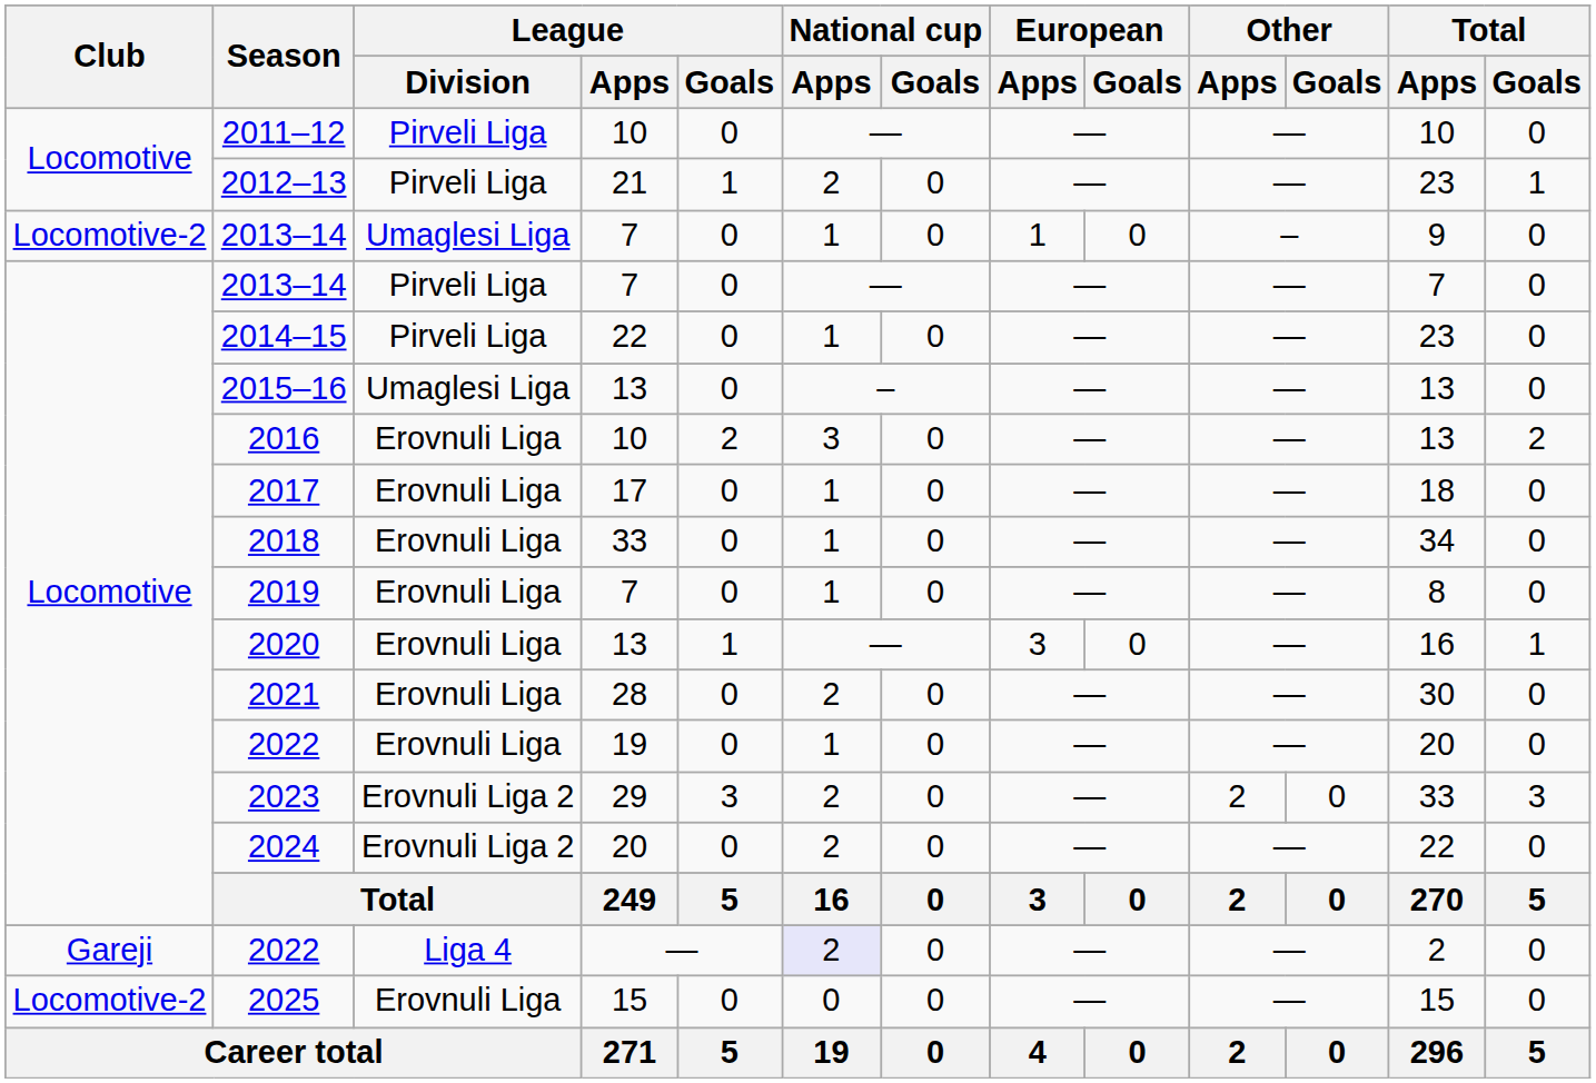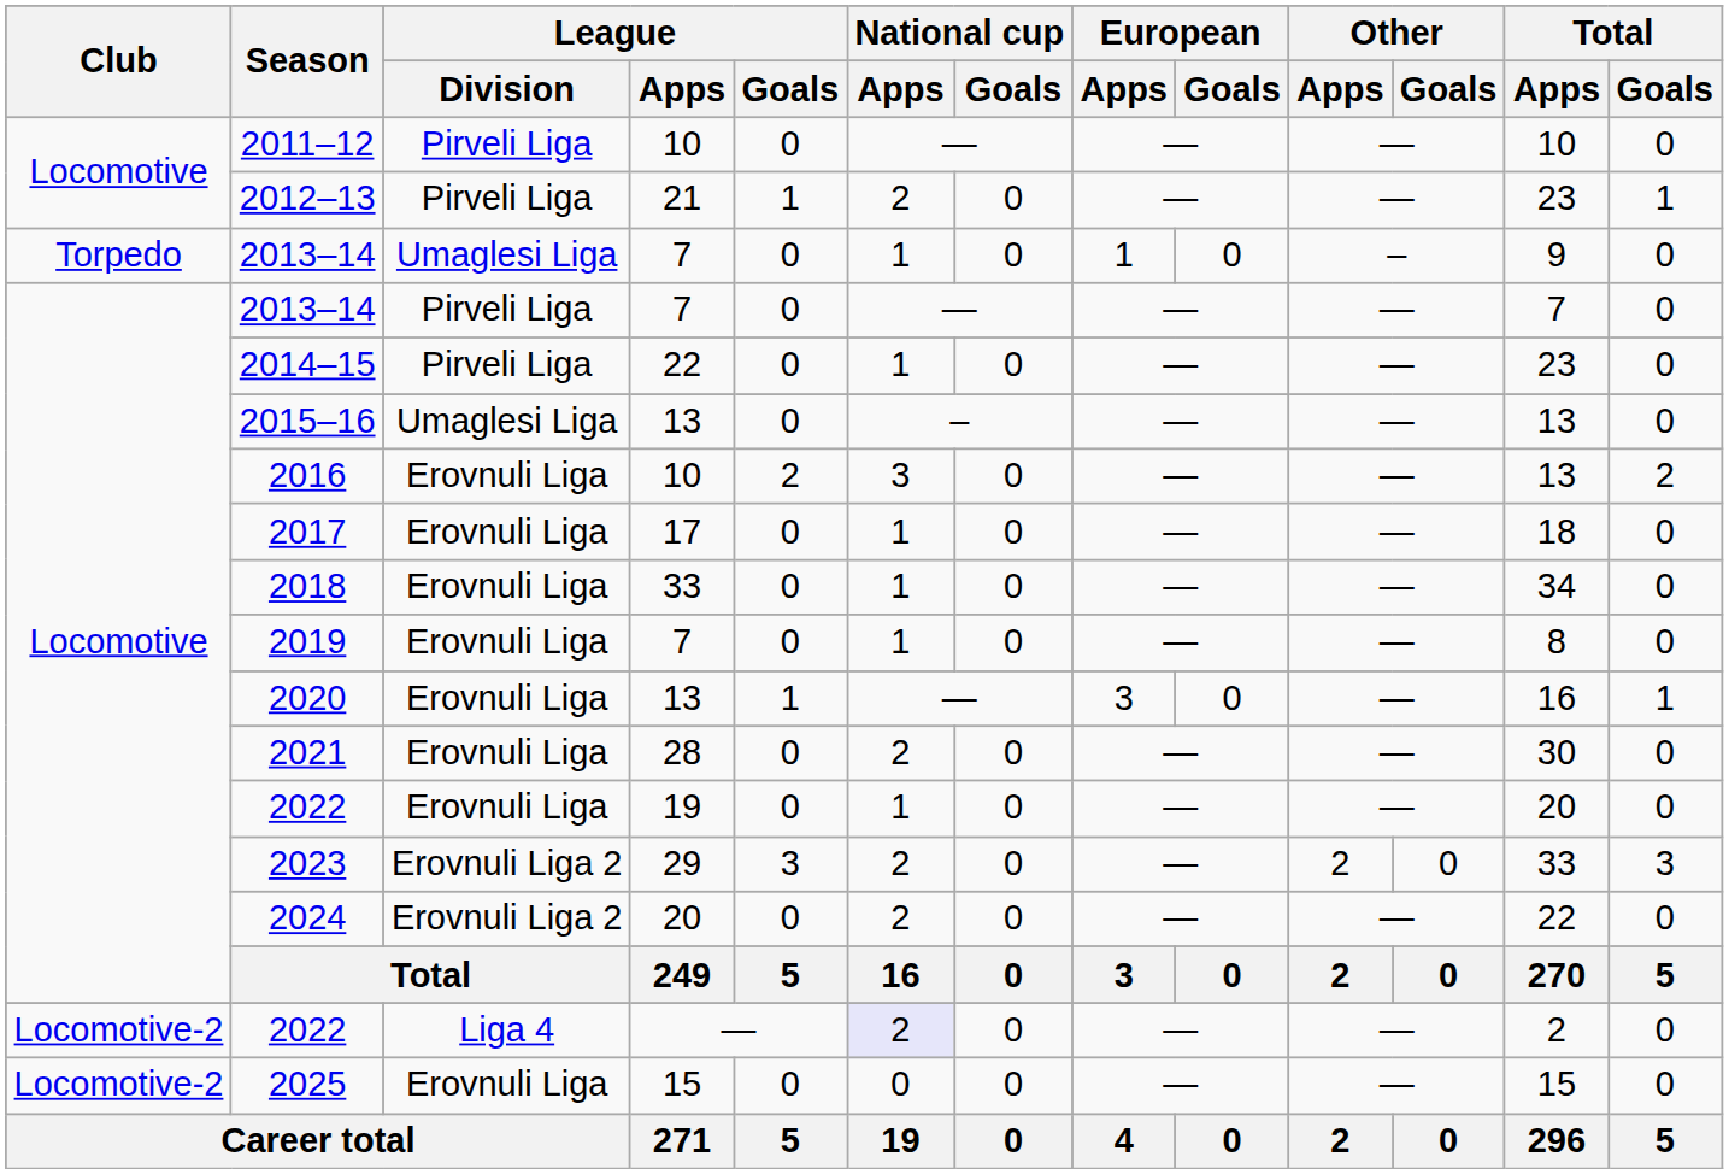 <table class="wikitable" style="text-align:center">
 <tr>
 <th rowspan="2">Club</th>
 <th rowspan="2">Season</th>
 <th colspan="3">League</th>
 <th colspan="2">National cup</th>
 <th colspan="2">European</th>
 <th colspan="2">Other</th>
 <th colspan="2">Total</th>
 </tr>
 <tr>
 <th>Division</th>
 <th>Apps</th>
 <th>Goals</th>
 <th>Apps</th>
 <th>Goals</th>
 <th>Apps</th>
 <th>Goals</th>
 <th>Apps</th>
 <th>Goals</th>
 <th>Apps</th>
 <th>Goals</th>
 </tr>
 <tr>
 <td rowspan="2"><a href='#'>Locomotive</a></td>
 <td><a href='#'>2011–12</a></td>
 <td><a href='#'>Pirveli Liga</a></td>
 <td>10</td>
 <td>0</td>
 <td colspan="2">—</td>
 <td colspan="2">—</td>
 <td colspan="2">—</td>
 <td>10</td>
 <td>0</td>
 </tr>
 <tr>
 <td><a href='#'>2012–13</a></td>
 <td>Pirveli Liga</td>
 <td>21</td>
 <td>1</td>
 <td>2</td>
 <td>0</td>
 <td colspan="2">—</td>
 <td colspan="2">—</td>
 <td>23</td>
 <td>1</td>
 </tr>
 <tr>
-<td><a href='#'>Locomotive-2</a></td>
+<td><a href='#'>Torpedo</a></td>
 <td><a href='#'>2013–14</a></td>
 <td><a href='#'>Umaglesi Liga</a></td>
 <td>7</td>
 <td>0</td>
 <td>1</td>
 <td>0</td>
 <td>1</td>
 <td>0</td>
 <td colspan="2">–</td>
 <td>9</td>
 <td>0</td>
 </tr>
 <tr>
 <td rowspan="13"><a href='#'>Locomotive</a></td>
 <td><a href='#'>2013–14</a></td>
 <td>Pirveli Liga</td>
 <td>7</td>
 <td>0</td>
 <td colspan="2">—</td>
 <td colspan="2">—</td>
 <td colspan="2">—</td>
 <td>7</td>
 <td>0</td>
 </tr>
 <tr>
 <td><a href='#'>2014–15</a></td>
 <td>Pirveli Liga</td>
 <td>22</td>
 <td>0</td>
 <td>1</td>
 <td>0</td>
 <td colspan="2">—</td>
 <td colspan="2">—</td>
 <td>23</td>
 <td>0</td>
 </tr>
 <tr>
 <td><a href='#'>2015–16</a></td>
 <td>Umaglesi Liga</td>
 <td>13</td>
 <td>0</td>
 <td colspan="2">–</td>
 <td colspan="2">—</td>
 <td colspan="2">—</td>
 <td>13</td>
 <td>0</td>
 </tr>
 <tr>
 <td><a href='#'>2016</a></td>
 <td>Erovnuli Liga</td>
 <td>10</td>
 <td>2</td>
 <td>3</td>
 <td>0</td>
 <td colspan="2">—</td>
 <td colspan="2">—</td>
 <td>13</td>
 <td>2</td>
 </tr>
 <tr>
 <td><a href='#'>2017</a></td>
 <td>Erovnuli Liga</td>
 <td>17</td>
 <td>0</td>
 <td>1</td>
 <td>0</td>
 <td colspan="2">—</td>
 <td colspan="2">—</td>
 <td>18</td>
 <td>0</td>
 </tr>
 <tr>
 <td><a href='#'>2018</a></td>
 <td>Erovnuli Liga</td>
 <td>33</td>
 <td>0</td>
 <td>1</td>
 <td>0</td>
 <td colspan="2">—</td>
 <td colspan="2">—</td>
 <td>34</td>
 <td>0</td>
 </tr>
 <tr>
 <td><a href='#'>2019</a></td>
 <td>Erovnuli Liga</td>
 <td>7</td>
 <td>0</td>
 <td>1</td>
 <td>0</td>
 <td colspan="2">—</td>
 <td colspan="2">—</td>
 <td>8</td>
 <td>0</td>
 </tr>
 <tr>
 <td><a href='#'>2020</a></td>
 <td>Erovnuli Liga</td>
 <td>13</td>
 <td>1</td>
 <td colspan="2">—</td>
 <td>3</td>
 <td>0</td>
 <td colspan="2">—</td>
 <td>16</td>
 <td>1</td>
 </tr>
 <tr>
 <td><a href='#'>2021</a></td>
 <td>Erovnuli Liga</td>
 <td>28</td>
 <td>0</td>
 <td>2</td>
 <td>0</td>
 <td colspan="2">—</td>
 <td colspan="2">—</td>
 <td>30</td>
 <td>0</td>
 </tr>
 <tr>
 <td><a href='#'>2022</a></td>
 <td>Erovnuli Liga</td>
 <td>19</td>
 <td>0</td>
 <td>1</td>
 <td>0</td>
 <td colspan="2">—</td>
 <td colspan="2">—</td>
 <td>20</td>
 <td>0</td>
 </tr>
 <tr>
 <td><a href='#'>2023</a></td>
 <td>Erovnuli Liga 2</td>
 <td>29</td>
 <td>3</td>
 <td>2</td>
 <td>0</td>
 <td colspan="2">—</td>
 <td>2</td>
 <td>0</td>
 <td>33</td>
 <td>3</td>
 </tr>
 <tr>
 <td><a href='#'>2024</a></td>
 <td>Erovnuli Liga 2</td>
 <td>20</td>
 <td>0</td>
 <td>2</td>
 <td>0</td>
 <td colspan="2">—</td>
 <td colspan="2">—</td>
 <td>22</td>
 <td>0</td>
 </tr>
 <tr>
 <th colspan="2">Total</th>
 <th>249</th>
 <th>5</th>
 <th>16</th>
 <th>0</th>
 <th>3</th>
 <th>0</th>
 <th>2</th>
 <th>0</th>
 <th>270</th>
 <th>5</th>
 </tr>
 <tr>
-<td><a href='#'>Gareji</a></td>
+<td><a href='#'>Locomotive-2</a></td>
 <td><a href='#'>2022</a></td>
 <td><a href='#'>Liga 4</a></td>
 <td colspan="2">—</td>
 <td style="background: lavender;">2</td>
 <td>0</td>
 <td colspan="2">—</td>
 <td colspan="2">—</td>
 <td>2</td>
 <td>0</td>
 </tr>
 <tr>
 <td><a href='#'>Locomotive-2</a></td>
 <td><a href='#'>2025</a></td>
 <td>Erovnuli Liga</td>
 <td>15</td>
 <td>0</td>
 <td>0</td>
 <td>0</td>
 <td colspan="2">—</td>
 <td colspan="2">—</td>
 <td>15</td>
 <td>0</td>
 </tr>
 <tr>
 <th colspan="3">Career total</th>
 <th>271</th>
 <th>5</th>
 <th>19</th>
 <th>0</th>
 <th>4</th>
 <th>0</th>
 <th>2</th>
 <th>0</th>
 <th>296</th>
 <th>5</th>
 </tr>
 </table>
